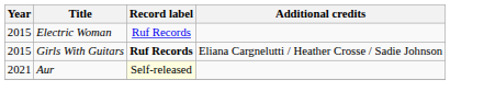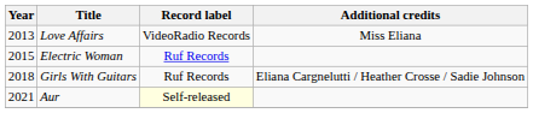 <table class="wikitable sortable">
 <tr>
 <th>Year</th>
 <th>Title</th>
 <th>Record label</th>
 <th>Additional credits</th>
 </tr>
 <tr>
+<td>2013</td>
+<td><em>Love Affairs</em></td>
+<td style="text-align:center;">VideoRadio Records</td>
+<td style="text-align:center;">Miss Eliana</td>
+</tr>
+<tr>
 <td>2015</td>
 <td><em>Electric Woman</em></td>
 <td style="text-align:center;"><a href='#'>Ruf Records</a></td>
 <td></td>
 </tr>
 <tr>
-<td>2015</td>
+<td>2018</td>
 <td><em>Girls With Guitars</em></td>
-<td style="text-align:center;"><strong>Ruf Records</strong></td>
+<td style="text-align:center;">Ruf Records</td>
 <td>Eliana Cargnelutti / Heather Crosse / Sadie Johnson</td>
 </tr>
 <tr>
 <td>2021</td>
 <td><em>Aur</em></td>
 <td style="background: lightyellow; text-align:center;">Self-released</td>
 <td></td>
 </tr>
 <tr>
 </tr>
 </table>
